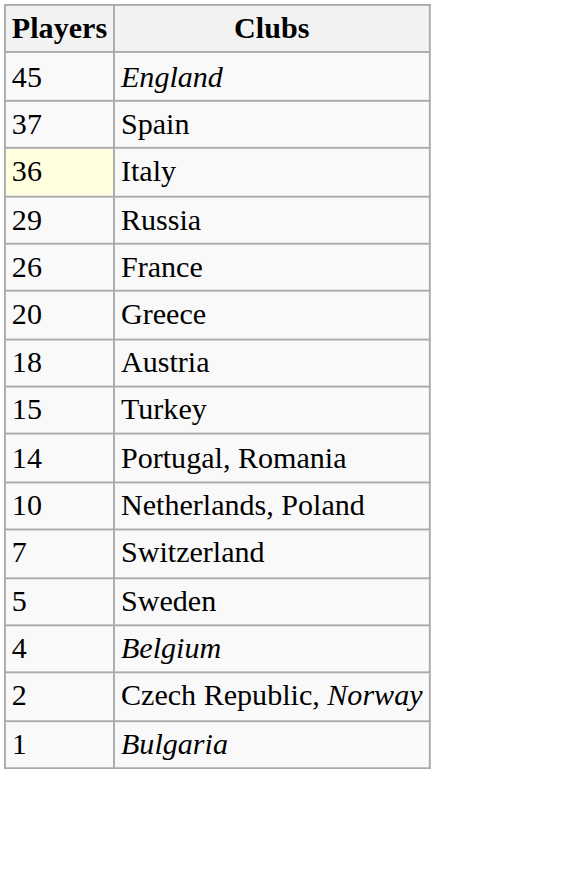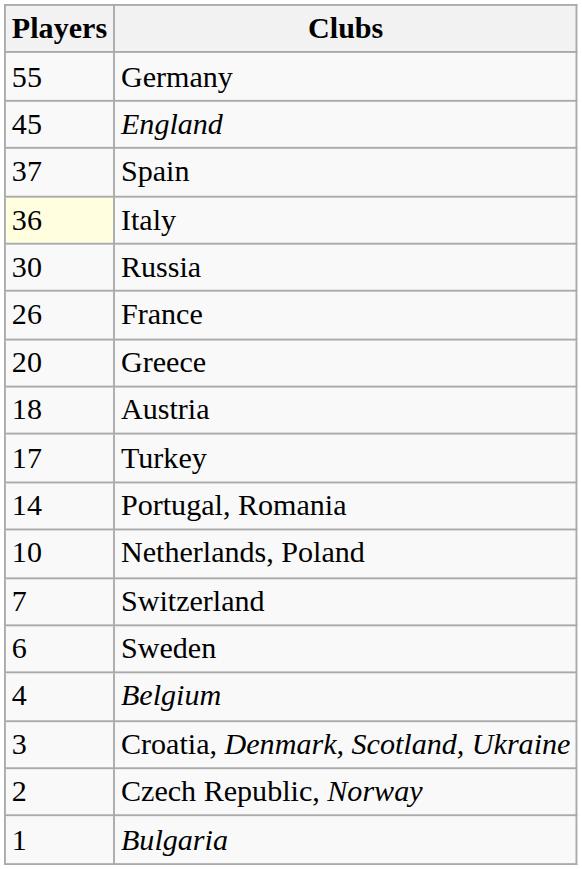 <table class="wikitable">
 <tr>
 <th>Players</th>
 <th>Clubs</th>
+</tr>
+<tr>
+<td>55</td>
+<td>Germany</td>
 </tr>
 <tr>
 <td>45</td>
 <td><em>England</em></td>
 </tr>
 <tr>
 <td>37</td>
 <td>Spain</td>
 </tr>
 <tr>
 <td style="background: lightyellow;">36</td>
 <td>Italy</td>
 </tr>
 <tr>
-<td>29</td>
+<td>30</td>
 <td>Russia</td>
 </tr>
 <tr>
 <td>26</td>
 <td>France</td>
 </tr>
 <tr>
 <td>20</td>
 <td>Greece</td>
 </tr>
 <tr>
 <td>18</td>
 <td>Austria</td>
 </tr>
 <tr>
-<td>15</td>
+<td>17</td>
 <td>Turkey</td>
 </tr>
 <tr>
 <td>14</td>
 <td>Portugal, Romania</td>
 </tr>
 <tr>
 <td>10</td>
 <td>Netherlands, Poland</td>
 </tr>
 <tr>
 <td>7</td>
 <td>Switzerland</td>
 </tr>
 <tr>
-<td>5</td>
+<td>6</td>
 <td>Sweden</td>
 </tr>
 <tr>
 <td>4</td>
 <td><em>Belgium</em></td>
+</tr>
+<tr>
+<td>3</td>
+<td>Croatia, <em>Denmark, Scotland, Ukraine</em></td>
 </tr>
 <tr>
 <td>2</td>
 <td>Czech Republic, <em>Norway</em></td>
 </tr>
 <tr>
 <td>1</td>
 <td><em>Bulgaria</em></td>
 </tr>
 </table>
